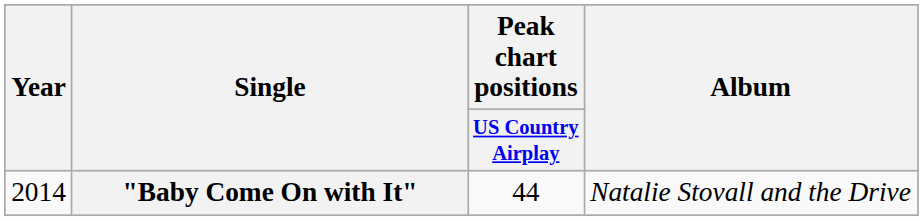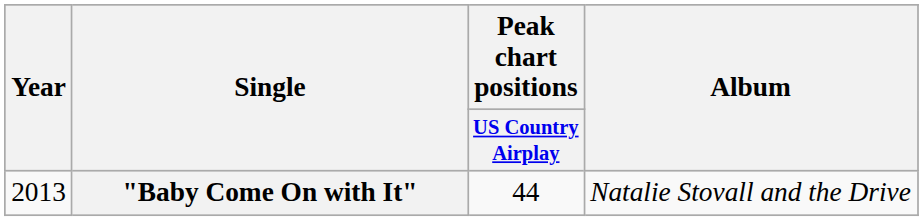 <table class="wikitable plainrowheaders">
 <tr>
 <th rowspan="2">Year</th>
 <th rowspan="2" style="width:14em;">Single</th>
 <th>Peak chart<br>positions</th>
 <th rowspan="2">Album</th>
 </tr>
 <tr>
 <th style="width:4.5em;font-size:75%"><a href='#'>US Country Airplay</a></th>
 </tr>
 <tr>
-<td>2014</td>
+<td>2013</td>
 <th scope="row">"Baby Come On with It"</th>
 <td style="text-align:center;">44</td>
 <td><em>Natalie Stovall and the Drive</em></td>
 </tr>
 </table>
